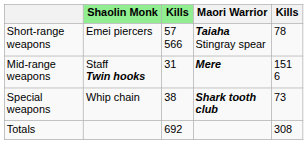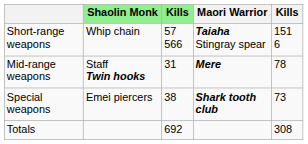 <table class="wikitable" style="text-align:left; width:440px; height:200px">
 <tr valign="top">
 <th style="width:120px;"></th>
 <th style="width:120px; background:lightgreen;">Shaolin Monk</th>
 <th style="width:40px; background:lightgreen;">Kills</th>
 <th style="width:120px;">Maori Warrior</th>
 <th style="width:40px;">Kills</th>
 </tr>
 <tr valign="top">
 <td>Short-range weapons</td>
-<td>Emei piercers</td>
+<td>Whip chain</td>
 <td>57<br>566</td>
 <td><strong><em>Taiaha</em></strong><br>Stingray spear</td>
-<td>78</td>
+<td>151<br>6</td>
 </tr>
 <tr valign="top">
 <td>Mid-range weapons</td>
 <td>Staff<br><strong><em>Twin hooks</em></strong></td>
 <td>31</td>
 <td><strong><em>Mere</em></strong></td>
-<td>151<br>6</td>
+<td>78</td>
 </tr>
 <tr valign="top">
 <td>Special weapons</td>
-<td>Whip chain</td>
+<td>Emei piercers</td>
 <td>38</td>
 <td><strong><em>Shark tooth club</em></strong></td>
 <td>73</td>
 </tr>
 <tr valign="top">
 <td>Totals</td>
 <td></td>
 <td>692</td>
 <td></td>
 <td>308</td>
 </tr>
 </table>
